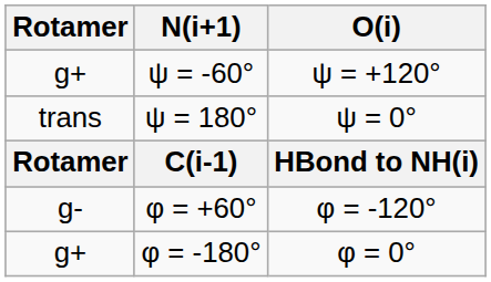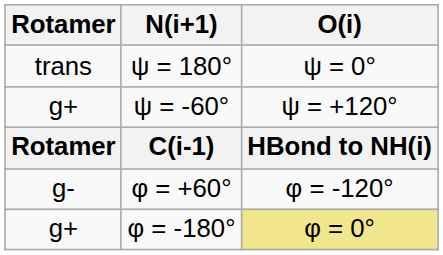 <table class="wikitable" style="text-align: center; margin-left: auto; margin-right: auto">
 <tr>
 <th>Rotamer</th>
 <th>N(i+1)</th>
 <th>O(i)</th>
 </tr>
 <tr>
+<td>trans</td>
+<td>ψ =  180°</td>
+<td>ψ = 0°</td>
+</tr>
+<tr>
 <td>g+</td>
 <td>ψ =  -60°</td>
 <td>ψ = +120°</td>
-</tr>
-<tr>
-<td>trans</td>
-<td>ψ =  180°</td>
-<td>ψ = 0°</td>
 </tr>
 <tr>
 <th>Rotamer</th>
 <th>C(i-1)</th>
 <th>HBond to NH(i)</th>
 </tr>
 <tr>
 <td>g-</td>
 <td>φ = +60°</td>
 <td>φ = -120°</td>
 </tr>
 <tr>
 <td>g+</td>
 <td>φ = -180°</td>
-<td>φ = 0°</td>
+<td style="background: khaki;">φ = 0°</td>
 </tr>
 </table>
